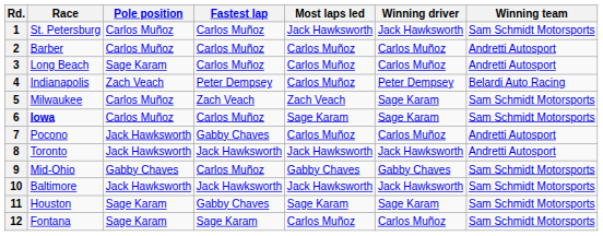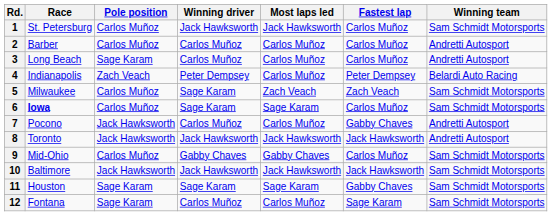 <table class="wikitable sortable" style="font-size: 85%">
 <tr>
 <th>Rd.</th>
 <th>Race</th>
 <th><a href='#'>Pole position</a></th>
+<th>Winning driver</th>
+<th>Most laps led</th>
 <th><a href='#'>Fastest lap</a></th>
-<th>Most laps led</th>
-<th>Winning driver</th>
 <th>Winning team</th>
 </tr>
 <tr>
 <th>1</th>
 <td> <a href='#'>St. Petersburg</a></td>
 <td> <a href='#'>Carlos Muñoz</a></td>
-<td> <a href='#'>Carlos Muñoz</a></td>
 <td> <a href='#'>Jack Hawksworth</a></td>
 <td> <a href='#'>Jack Hawksworth</a></td>
+<td> <a href='#'>Carlos Muñoz</a></td>
 <td> <a href='#'>Sam Schmidt Motorsports</a></td>
 </tr>
 <tr>
 <th>2</th>
 <td> <a href='#'>Barber</a></td>
 <td> <a href='#'>Carlos Muñoz</a></td>
 <td> <a href='#'>Carlos Muñoz</a></td>
 <td> <a href='#'>Carlos Muñoz</a></td>
 <td> <a href='#'>Carlos Muñoz</a></td>
 <td> <a href='#'>Andretti Autosport</a></td>
 </tr>
 <tr>
 <th>3</th>
 <td> <a href='#'>Long Beach</a></td>
 <td> <a href='#'>Sage Karam</a></td>
 <td> <a href='#'>Carlos Muñoz</a></td>
 <td> <a href='#'>Carlos Muñoz</a></td>
 <td> <a href='#'>Carlos Muñoz</a></td>
 <td> <a href='#'>Andretti Autosport</a></td>
 </tr>
 <tr>
 <th>4</th>
 <td> <a href='#'>Indianapolis</a></td>
 <td> <a href='#'>Zach Veach</a></td>
 <td> <a href='#'>Peter Dempsey</a></td>
 <td> <a href='#'>Carlos Muñoz</a></td>
 <td> <a href='#'>Peter Dempsey</a></td>
 <td> <a href='#'>Belardi Auto Racing</a></td>
 </tr>
 <tr>
 <th>5</th>
 <td> <a href='#'>Milwaukee</a></td>
 <td> <a href='#'>Carlos Muñoz</a></td>
+<td> <a href='#'>Sage Karam</a></td>
 <td> <a href='#'>Zach Veach</a></td>
 <td> <a href='#'>Zach Veach</a></td>
-<td> <a href='#'>Sage Karam</a></td>
 <td> <a href='#'>Sam Schmidt Motorsports</a></td>
 </tr>
 <tr>
 <th>6</th>
 <td><strong> <a href='#'>Iowa</a></strong></td>
 <td> <a href='#'>Carlos Muñoz</a></td>
-<td> <a href='#'>Carlos Muñoz</a></td>
 <td> <a href='#'>Sage Karam</a></td>
 <td> <a href='#'>Sage Karam</a></td>
+<td> <a href='#'>Carlos Muñoz</a></td>
 <td> <a href='#'>Sam Schmidt Motorsports</a></td>
 </tr>
 <tr>
 <th>7</th>
 <td> <a href='#'>Pocono</a></td>
 <td> <a href='#'>Jack Hawksworth</a></td>
-<td> <a href='#'>Gabby Chaves</a></td>
 <td> <a href='#'>Carlos Muñoz</a></td>
 <td> <a href='#'>Carlos Muñoz</a></td>
+<td> <a href='#'>Gabby Chaves</a></td>
 <td> <a href='#'>Andretti Autosport</a></td>
 </tr>
 <tr>
 <th>8</th>
 <td> <a href='#'>Toronto</a></td>
 <td> <a href='#'>Jack Hawksworth</a></td>
 <td> <a href='#'>Jack Hawksworth</a></td>
 <td> <a href='#'>Jack Hawksworth</a></td>
 <td> <a href='#'>Jack Hawksworth</a></td>
 <td> <a href='#'>Andretti Autosport</a></td>
 </tr>
 <tr>
 <th>9</th>
 <td> <a href='#'>Mid-Ohio</a></td>
-<td> <a href='#'>Gabby Chaves</a></td>
 <td> <a href='#'>Carlos Muñoz</a></td>
 <td> <a href='#'>Gabby Chaves</a></td>
 <td> <a href='#'>Gabby Chaves</a></td>
+<td> <a href='#'>Carlos Muñoz</a></td>
 <td> <a href='#'>Sam Schmidt Motorsports</a></td>
 </tr>
 <tr>
 <th>10</th>
 <td> <a href='#'>Baltimore</a></td>
 <td> <a href='#'>Jack Hawksworth</a></td>
 <td> <a href='#'>Jack Hawksworth</a></td>
 <td> <a href='#'>Jack Hawksworth</a></td>
 <td> <a href='#'>Jack Hawksworth</a></td>
 <td> <a href='#'>Sam Schmidt Motorsports</a></td>
 </tr>
 <tr>
 <th>11</th>
 <td> <a href='#'>Houston</a></td>
 <td> <a href='#'>Sage Karam</a></td>
-<td> <a href='#'>Gabby Chaves</a></td>
 <td> <a href='#'>Sage Karam</a></td>
 <td> <a href='#'>Sage Karam</a></td>
+<td> <a href='#'>Gabby Chaves</a></td>
 <td> <a href='#'>Sam Schmidt Motorsports</a></td>
 </tr>
 <tr>
 <th>12</th>
 <td> <a href='#'>Fontana</a></td>
 <td> <a href='#'>Sage Karam</a></td>
-<td> <a href='#'>Sage Karam</a></td>
 <td> <a href='#'>Carlos Muñoz</a></td>
 <td> <a href='#'>Carlos Muñoz</a></td>
+<td> <a href='#'>Sage Karam</a></td>
 <td> <a href='#'>Sam Schmidt Motorsports</a></td>
 </tr>
 </table>
